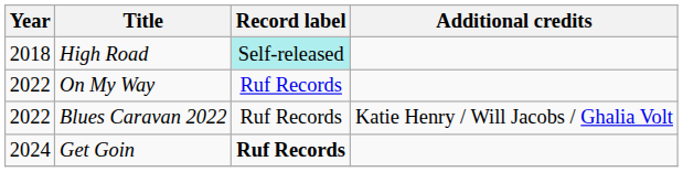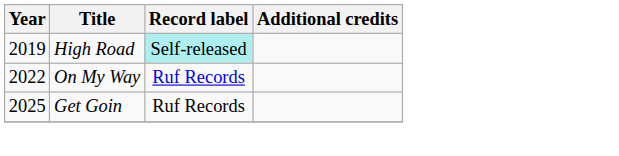 <table class="wikitable sortable">
 <tr>
 <th>Year</th>
 <th>Title</th>
 <th>Record label</th>
 <th>Additional credits</th>
 </tr>
 <tr>
-<td>2018</td>
+<td>2019</td>
 <td><em>High Road</em></td>
 <td style="background: paleturquoise; text-align:center;">Self-released</td>
 <td></td>
 </tr>
 <tr>
 <td>2022</td>
 <td><em>On My Way</em></td>
 <td style="text-align:center;"><a href='#'>Ruf Records</a></td>
 <td></td>
 </tr>
 <tr>
-<td>2022</td>
-<td><em>Blues Caravan 2022</em></td>
+<td>2025</td>
+<td><em>Get Goin<strong></td>
 <td style="text-align:center;">Ruf Records</td>
-<td>Katie Henry / Will Jacobs / <a href='#'>Ghalia Volt</a></td>
-</tr>
-<tr>
-<td>2024</td>
-<td><em>Get Goin<strong></td>
-<td style="text-align:center;"><strong>Ruf Records</strong></td>
 <td></td>
 </tr>
 <tr>
 </tr>
 </table>
